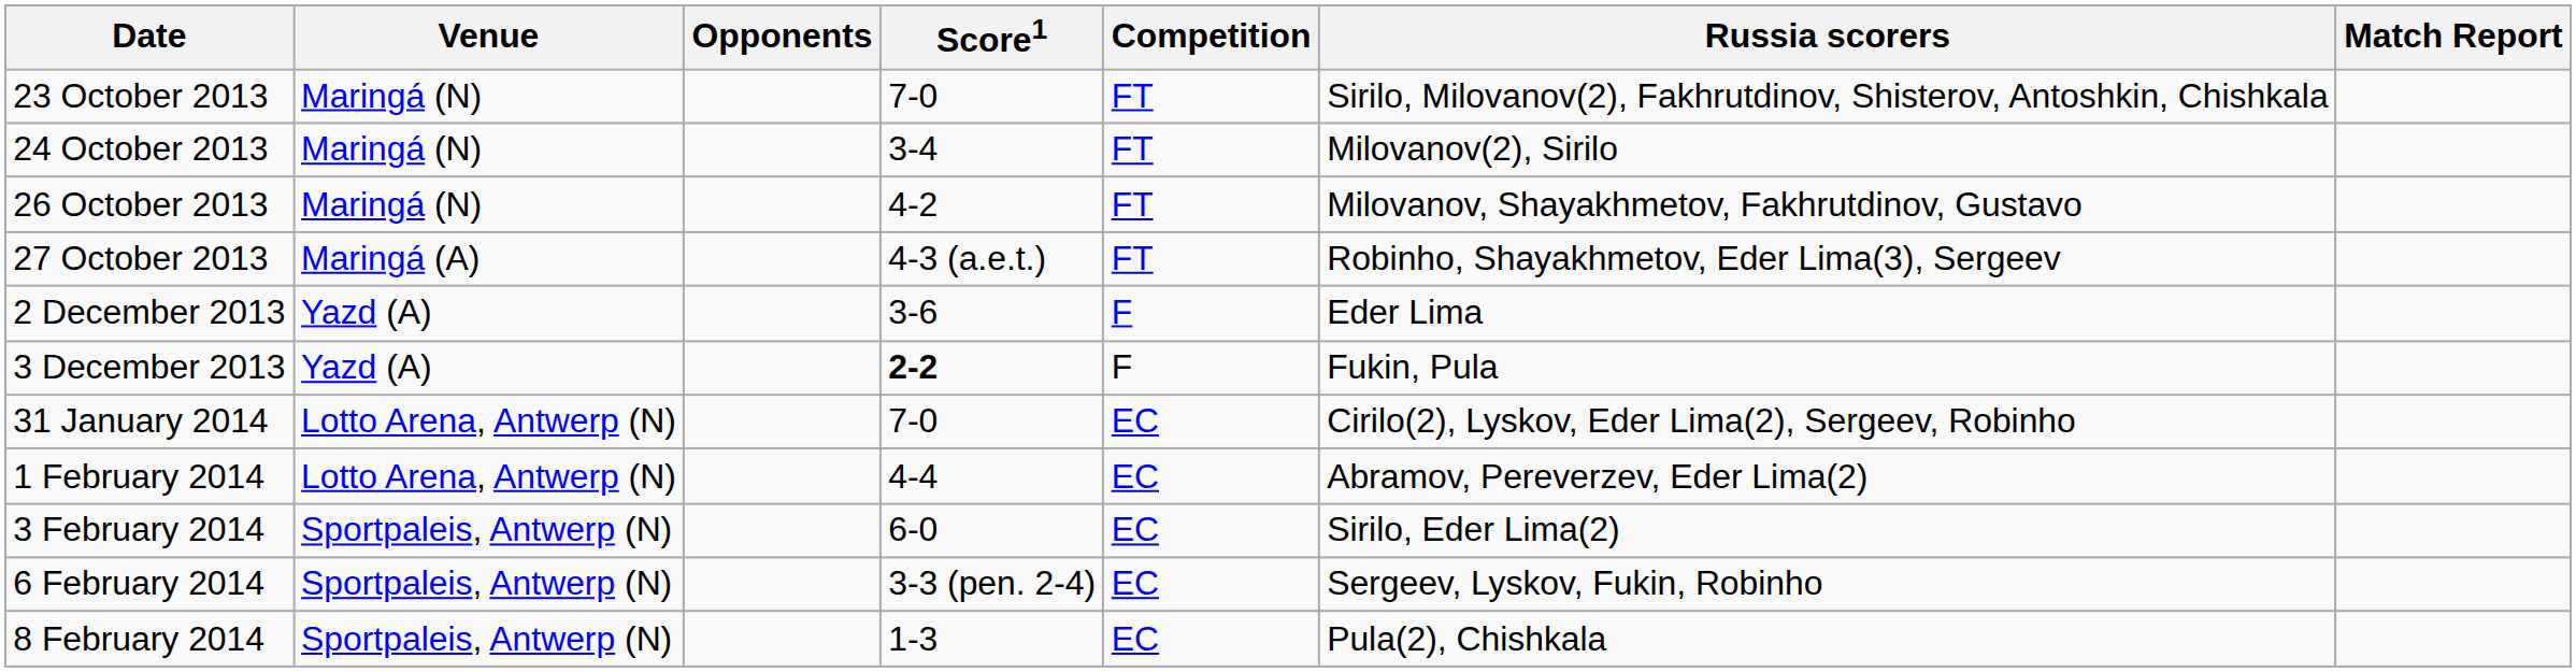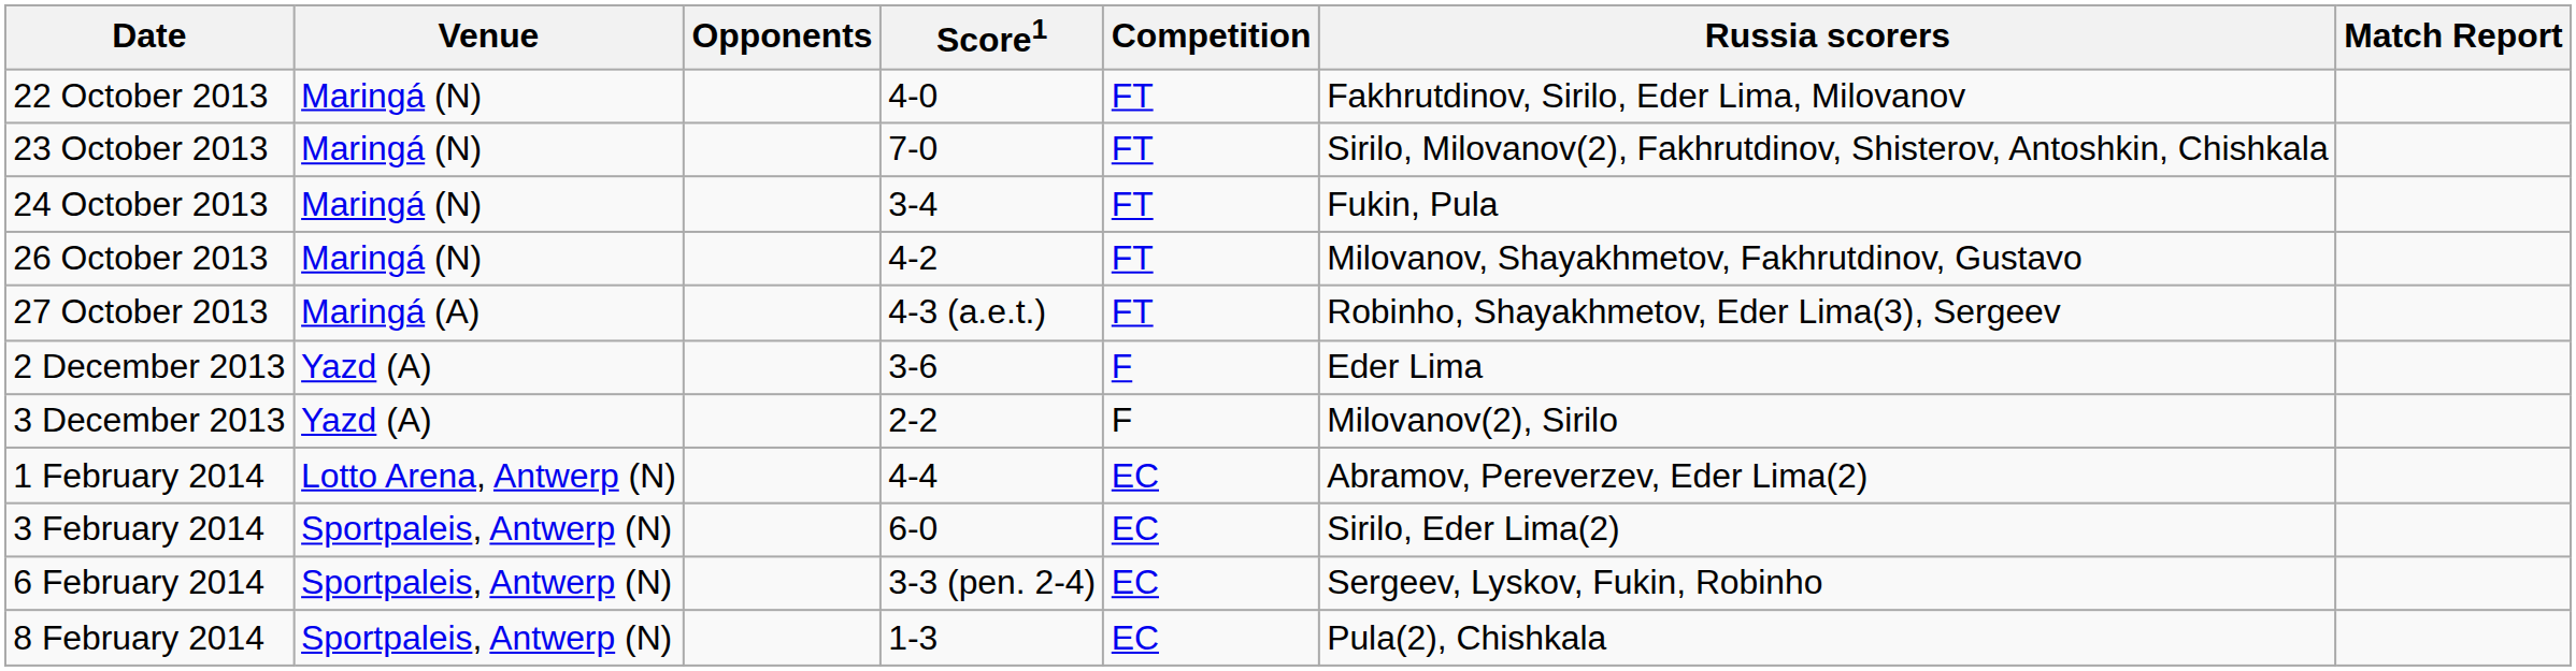 <table class="wikitable">
 <tr>
 <th>Date</th>
 <th>Venue</th>
 <th>Opponents</th>
 <th>Score<sup>1</sup></th>
 <th>Competition</th>
 <th>Russia scorers</th>
 <th>Match Report</th>
+</tr>
+<tr>
+<td>22 October 2013</td>
+<td><a href='#'>Maringá</a> (N)</td>
+<td></td>
+<td>4-0</td>
+<td><a href='#'>FT</a></td>
+<td>Fakhrutdinov, Sirilo, Eder Lima, Milovanov</td>
+<td></td>
 </tr>
 <tr>
 <td>23 October 2013</td>
 <td><a href='#'>Maringá</a> (N)</td>
 <td></td>
 <td>7-0</td>
 <td><a href='#'>FT</a></td>
 <td>Sirilo, Milovanov(2), Fakhrutdinov, Shisterov, Antoshkin, Chishkala</td>
 <td></td>
 </tr>
 <tr>
 <td>24 October 2013</td>
 <td><a href='#'>Maringá</a> (N)</td>
 <td></td>
 <td>3-4</td>
 <td><a href='#'>FT</a></td>
-<td>Milovanov(2), Sirilo</td>
+<td>Fukin, Pula</td>
 <td></td>
 </tr>
 <tr>
 <td>26 October 2013</td>
 <td><a href='#'>Maringá</a> (N)</td>
 <td></td>
 <td>4-2</td>
 <td><a href='#'>FT</a></td>
 <td>Milovanov, Shayakhmetov, Fakhrutdinov, Gustavo</td>
 <td></td>
 </tr>
 <tr>
 <td>27 October 2013</td>
 <td><a href='#'>Maringá</a> (A)</td>
 <td></td>
 <td>4-3 (a.e.t.)</td>
 <td><a href='#'>FT</a></td>
 <td>Robinho, Shayakhmetov, Eder Lima(3), Sergeev</td>
 <td></td>
 </tr>
 <tr>
 <td>2 December 2013</td>
 <td><a href='#'>Yazd</a> (A)</td>
 <td></td>
 <td>3-6</td>
 <td><a href='#'>F</a></td>
 <td>Eder Lima</td>
 <td></td>
 </tr>
 <tr>
 <td>3 December 2013</td>
 <td><a href='#'>Yazd</a> (A)</td>
 <td></td>
-<td><strong>2-2</strong></td>
+<td>2-2</td>
 <td>F</td>
-<td>Fukin, Pula</td>
-<td></td>
-</tr>
-<tr>
-<td>31 January 2014</td>
-<td><a href='#'>Lotto Arena</a>, <a href='#'>Antwerp</a> (N)</td>
-<td></td>
-<td>7-0</td>
-<td><a href='#'>EC</a></td>
-<td>Cirilo(2), Lyskov, Eder Lima(2), Sergeev, Robinho</td>
+<td>Milovanov(2), Sirilo</td>
 <td></td>
 </tr>
 <tr>
 <td>1 February 2014</td>
 <td><a href='#'>Lotto Arena</a>, <a href='#'>Antwerp</a> (N)</td>
 <td></td>
 <td>4-4</td>
 <td><a href='#'>EC</a></td>
 <td>Abramov, Pereverzev, Eder Lima(2)</td>
 <td></td>
 </tr>
 <tr>
 <td>3 February 2014</td>
 <td><a href='#'>Sportpaleis</a>, <a href='#'>Antwerp</a> (N)</td>
 <td></td>
 <td>6-0</td>
 <td><a href='#'>EC</a></td>
 <td>Sirilo, Eder Lima(2)</td>
 <td></td>
 </tr>
 <tr>
 <td>6 February 2014</td>
 <td><a href='#'>Sportpaleis</a>, <a href='#'>Antwerp</a> (N)</td>
 <td></td>
 <td>3-3 (pen. 2-4)</td>
 <td><a href='#'>EC</a></td>
 <td>Sergeev, Lyskov, Fukin, Robinho</td>
 <td></td>
 </tr>
 <tr>
 <td>8 February 2014</td>
 <td><a href='#'>Sportpaleis</a>, <a href='#'>Antwerp</a> (N)</td>
 <td></td>
 <td>1-3</td>
 <td><a href='#'>EC</a></td>
 <td>Pula(2), Chishkala</td>
 <td></td>
 </tr>
 </table>
